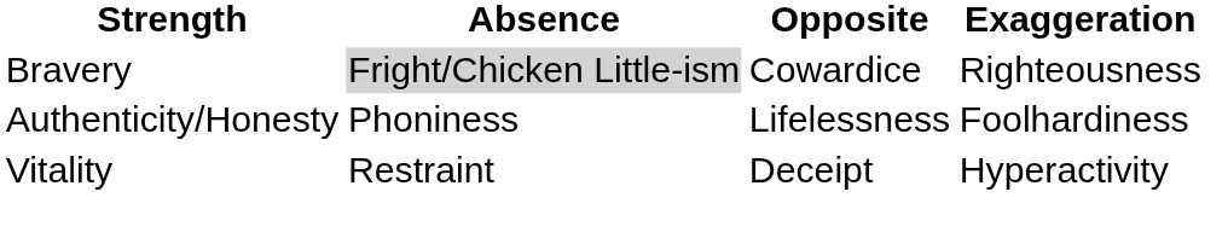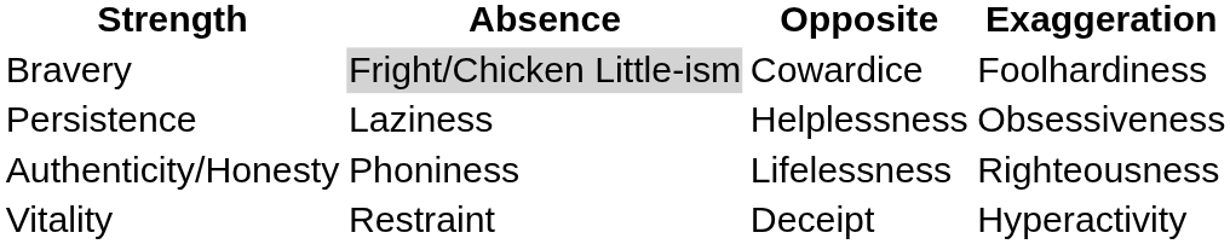 <table>
 <tr>
 <th>Strength</th>
 <th>Absence</th>
 <th>Opposite</th>
 <th>Exaggeration</th>
 </tr>
 <tr>
 <td>Bravery</td>
 <td style="background: lightgrey;">Fright/Chicken Little-ism</td>
 <td>Cowardice</td>
-<td>Righteousness</td>
+<td>Foolhardiness</td>
+</tr>
+<tr>
+<td>Persistence</td>
+<td>Laziness</td>
+<td>Helplessness</td>
+<td>Obsessiveness</td>
 </tr>
 <tr>
 <td>Authenticity/Honesty</td>
 <td>Phoniness</td>
 <td>Lifelessness</td>
-<td>Foolhardiness</td>
+<td>Righteousness</td>
 </tr>
 <tr>
 <td>Vitality</td>
 <td>Restraint</td>
 <td>Deceipt</td>
 <td>Hyperactivity</td>
 </tr>
 </table>
